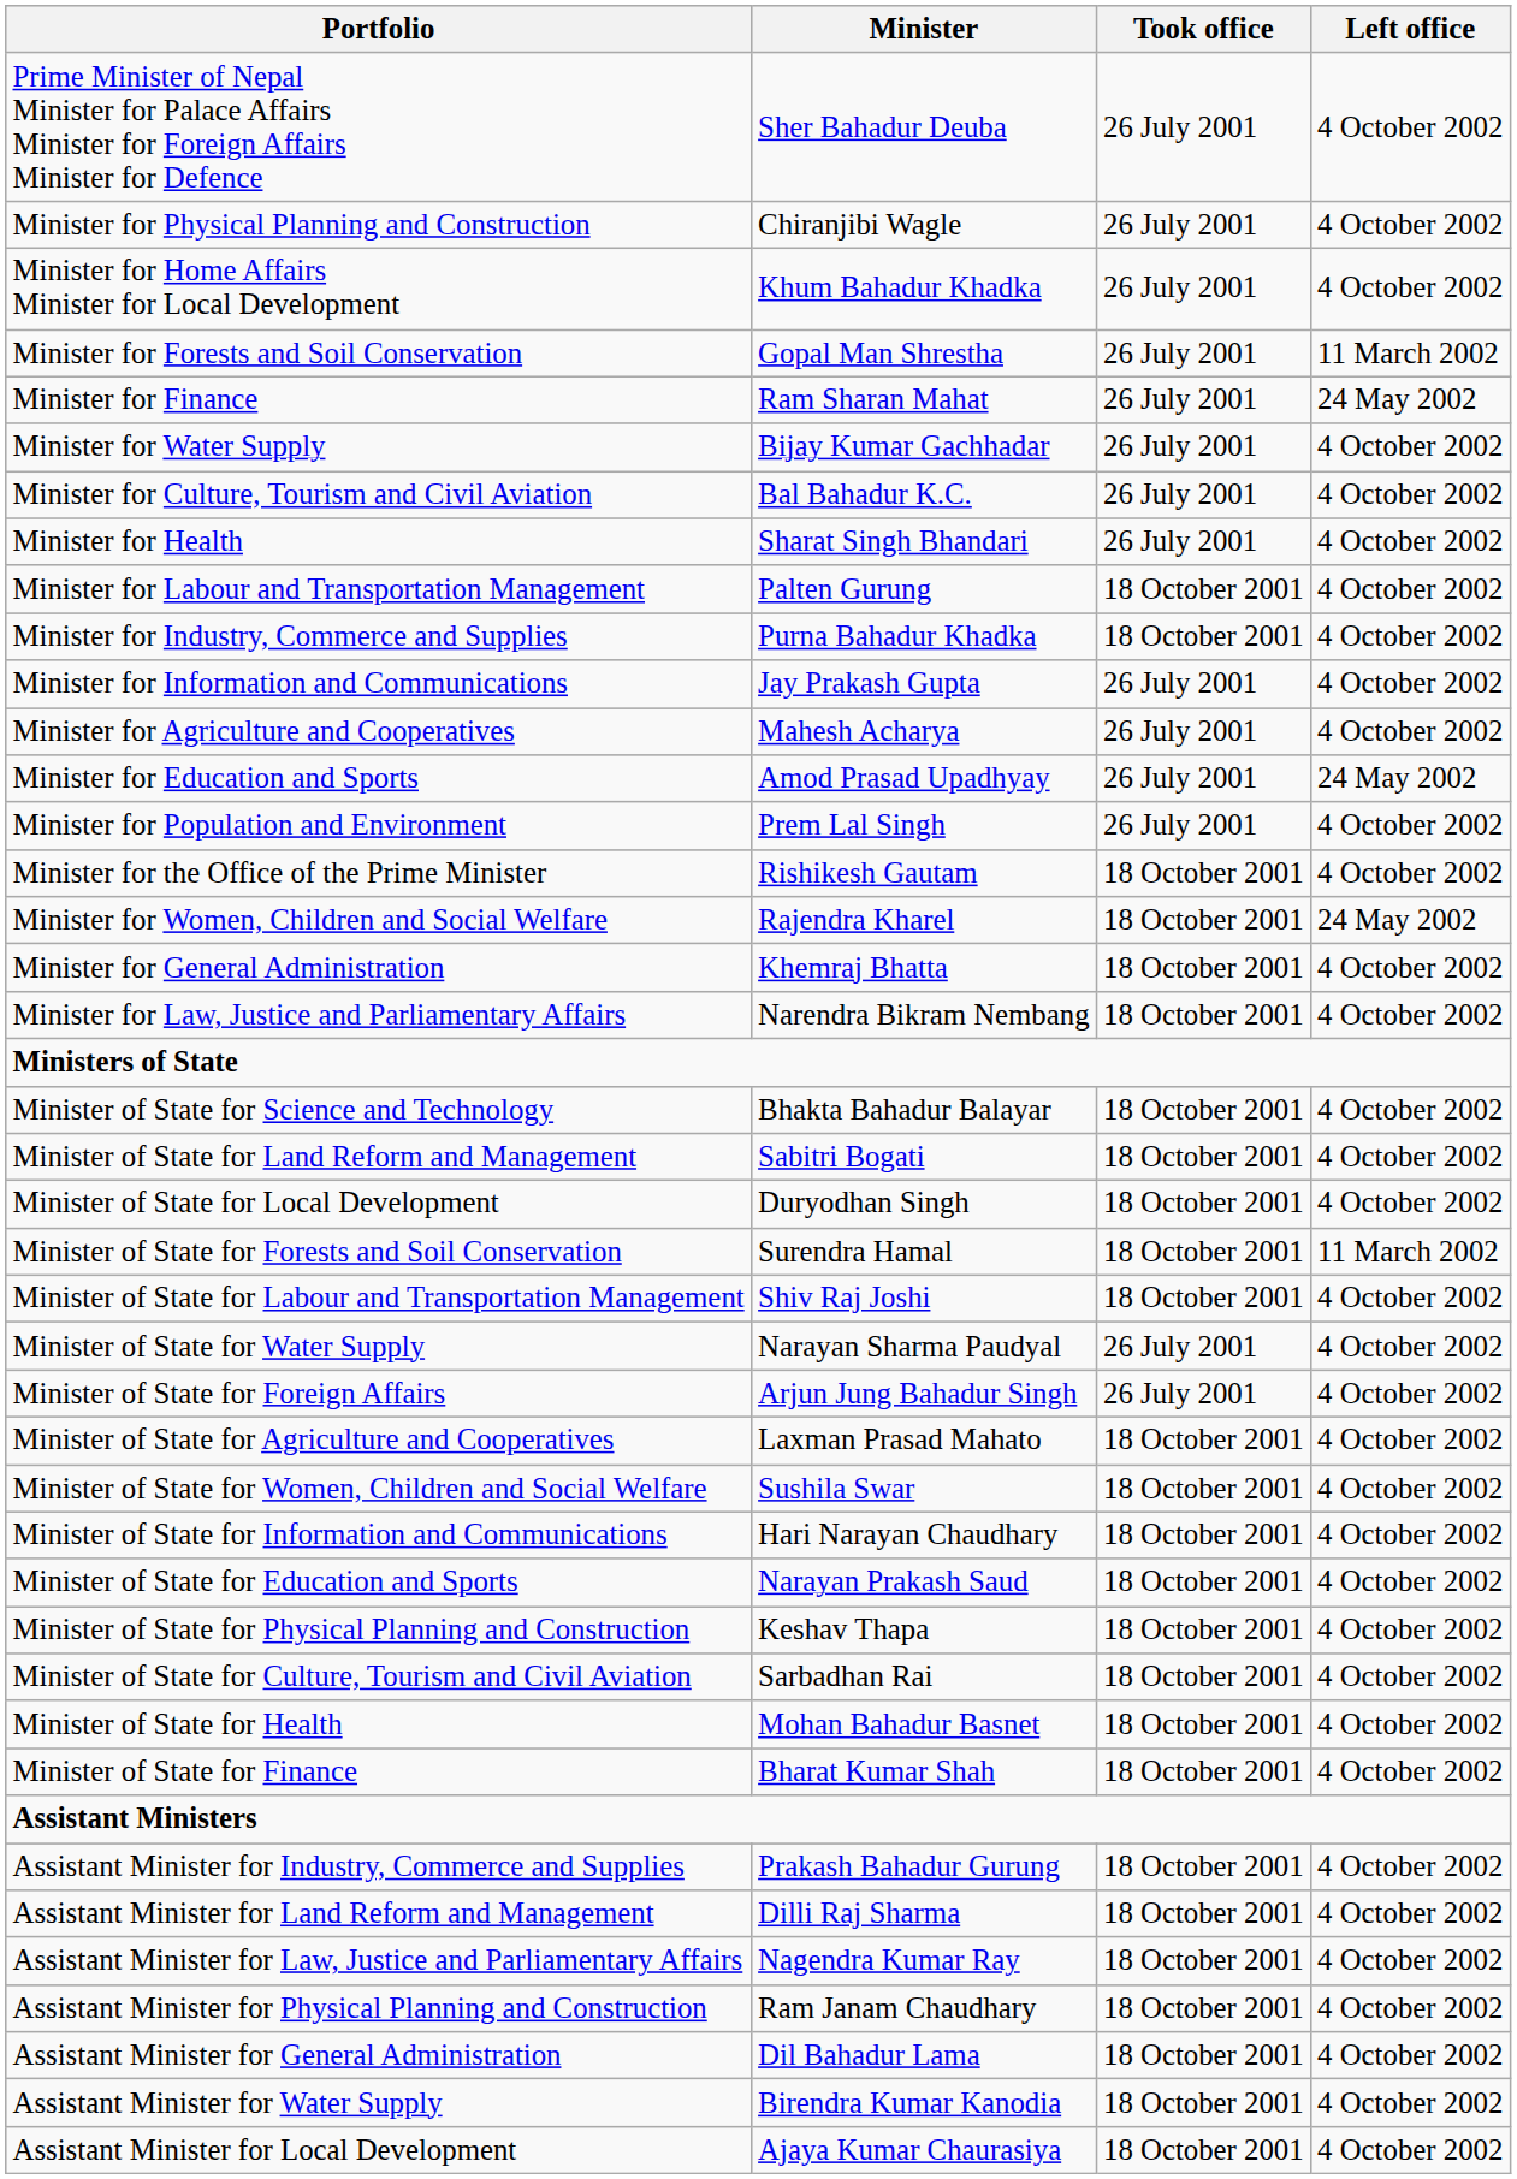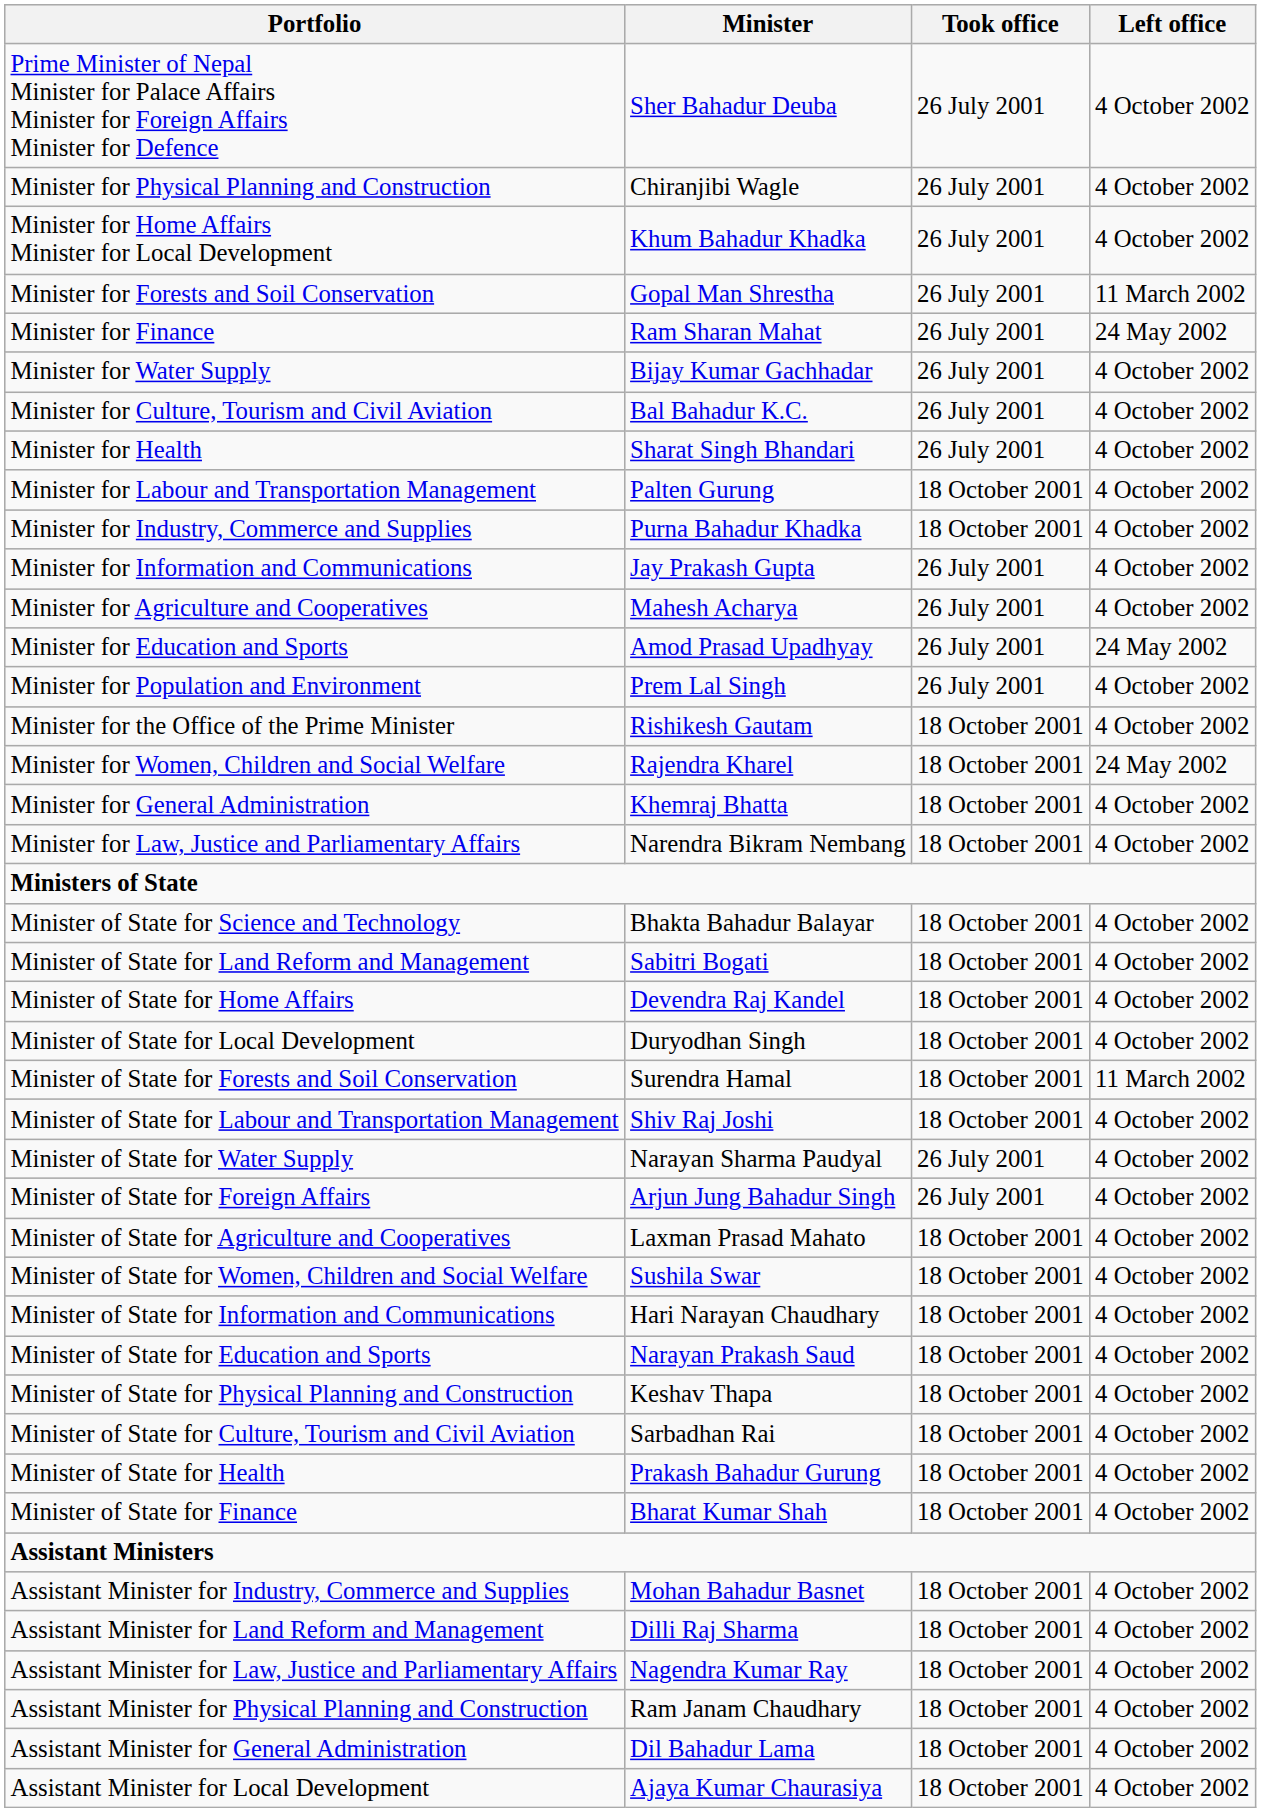 <table class="wikitable">
 <tr>
 <th>Portfolio</th>
 <th>Minister</th>
 <th>Took office</th>
 <th>Left office</th>
 </tr>
 <tr>
 <td><a href='#'>Prime Minister of Nepal</a><br>Minister for Palace Affairs<br>Minister for <a href='#'>Foreign Affairs</a><br>Minister for <a href='#'>Defence</a></td>
 <td><a href='#'>Sher Bahadur Deuba</a></td>
 <td>26 July 2001</td>
 <td>4 October 2002</td>
 </tr>
 <tr>
 <td>Minister for <a href='#'>Physical Planning and Construction</a></td>
 <td>Chiranjibi Wagle</td>
 <td>26 July 2001</td>
 <td>4 October 2002</td>
 </tr>
 <tr>
 <td>Minister for <a href='#'>Home Affairs</a><br>Minister for Local Development</td>
 <td><a href='#'>Khum Bahadur Khadka</a></td>
 <td>26 July 2001</td>
 <td>4 October 2002</td>
 </tr>
 <tr>
 <td>Minister for <a href='#'>Forests and Soil Conservation</a></td>
 <td><a href='#'>Gopal Man Shrestha</a></td>
 <td>26 July 2001</td>
 <td>11 March 2002</td>
 </tr>
 <tr>
 <td>Minister for <a href='#'>Finance</a></td>
 <td><a href='#'>Ram Sharan Mahat</a></td>
 <td>26 July 2001</td>
 <td>24 May 2002</td>
 </tr>
 <tr>
 <td>Minister for <a href='#'>Water Supply</a></td>
 <td><a href='#'>Bijay Kumar Gachhadar</a></td>
 <td>26 July 2001</td>
 <td>4 October 2002</td>
 </tr>
 <tr>
 <td>Minister for <a href='#'>Culture, Tourism and Civil Aviation</a></td>
 <td><a href='#'>Bal Bahadur K.C.</a></td>
 <td>26 July 2001</td>
 <td>4 October 2002</td>
 </tr>
 <tr>
 <td>Minister for <a href='#'>Health</a></td>
 <td><a href='#'>Sharat Singh Bhandari</a></td>
 <td>26 July 2001</td>
 <td>4 October 2002</td>
 </tr>
 <tr>
 <td>Minister for <a href='#'>Labour and Transportation Management</a></td>
 <td><a href='#'>Palten Gurung</a></td>
 <td>18 October 2001</td>
 <td>4 October 2002</td>
 </tr>
 <tr>
 <td>Minister for <a href='#'>Industry, Commerce and Supplies</a></td>
 <td><a href='#'>Purna Bahadur Khadka</a></td>
 <td>18 October 2001</td>
 <td>4 October 2002</td>
 </tr>
 <tr>
 <td>Minister for <a href='#'>Information and Communications</a></td>
 <td><a href='#'>Jay Prakash Gupta</a></td>
 <td>26 July 2001</td>
 <td>4 October 2002</td>
 </tr>
 <tr>
 <td>Minister for <a href='#'>Agriculture and Cooperatives</a></td>
 <td><a href='#'>Mahesh Acharya</a></td>
 <td>26 July 2001</td>
 <td>4 October 2002</td>
 </tr>
 <tr>
 <td>Minister for <a href='#'>Education and Sports</a></td>
 <td><a href='#'>Amod Prasad Upadhyay</a></td>
 <td>26 July 2001</td>
 <td>24 May 2002</td>
 </tr>
 <tr>
 <td>Minister for <a href='#'>Population and Environment</a></td>
 <td><a href='#'>Prem Lal Singh</a></td>
 <td>26 July 2001</td>
 <td>4 October 2002</td>
 </tr>
 <tr>
 <td>Minister for the Office of the Prime Minister</td>
 <td><a href='#'>Rishikesh Gautam</a></td>
 <td>18 October 2001</td>
 <td>4 October 2002</td>
 </tr>
 <tr>
 <td>Minister for <a href='#'>Women, Children and Social Welfare</a></td>
 <td><a href='#'>Rajendra Kharel</a></td>
 <td>18 October 2001</td>
 <td>24 May 2002</td>
 </tr>
 <tr>
 <td>Minister for <a href='#'>General Administration</a></td>
 <td><a href='#'>Khemraj Bhatta</a></td>
 <td>18 October 2001</td>
 <td>4 October 2002</td>
 </tr>
 <tr>
 <td>Minister for <a href='#'>Law, Justice and Parliamentary Affairs</a></td>
 <td>Narendra Bikram Nembang</td>
 <td>18 October 2001</td>
 <td>4 October 2002</td>
 </tr>
 <tr>
 <td colspan="4"><strong>Ministers of State</strong></td>
 </tr>
 <tr>
 <td>Minister of State for <a href='#'>Science and Technology</a></td>
 <td>Bhakta Bahadur Balayar</td>
 <td>18 October 2001</td>
 <td>4 October 2002</td>
 </tr>
 <tr>
 <td>Minister of State for <a href='#'>Land Reform and Management</a></td>
 <td><a href='#'>Sabitri Bogati</a></td>
 <td>18 October 2001</td>
 <td>4 October 2002</td>
 </tr>
 <tr>
+<td>Minister of State for <a href='#'>Home Affairs</a></td>
+<td><a href='#'>Devendra Raj Kandel</a></td>
+<td>18 October 2001</td>
+<td>4 October 2002</td>
+</tr>
+<tr>
 <td>Minister of State for Local Development</td>
 <td>Duryodhan Singh</td>
 <td>18 October 2001</td>
 <td>4 October 2002</td>
 </tr>
 <tr>
 <td>Minister of State for <a href='#'>Forests and Soil Conservation</a></td>
 <td>Surendra Hamal</td>
 <td>18 October 2001</td>
 <td>11 March 2002</td>
 </tr>
 <tr>
 <td>Minister of State for <a href='#'>Labour and Transportation Management</a></td>
 <td><a href='#'>Shiv Raj Joshi</a></td>
 <td>18 October 2001</td>
 <td>4 October 2002</td>
 </tr>
 <tr>
 <td>Minister of State for <a href='#'>Water Supply</a></td>
 <td>Narayan Sharma Paudyal</td>
 <td>26 July 2001</td>
 <td>4 October 2002</td>
 </tr>
 <tr>
 <td>Minister of State for <a href='#'>Foreign Affairs</a></td>
 <td><a href='#'>Arjun Jung Bahadur Singh</a></td>
 <td>26 July 2001</td>
 <td>4 October 2002</td>
 </tr>
 <tr>
 <td>Minister of State for <a href='#'>Agriculture and Cooperatives</a></td>
 <td>Laxman Prasad Mahato</td>
 <td>18 October 2001</td>
 <td>4 October 2002</td>
 </tr>
 <tr>
 <td>Minister of State for <a href='#'>Women, Children and Social Welfare</a></td>
 <td><a href='#'>Sushila Swar</a></td>
 <td>18 October 2001</td>
 <td>4 October 2002</td>
 </tr>
 <tr>
 <td>Minister of State for <a href='#'>Information and Communications</a></td>
 <td>Hari Narayan Chaudhary</td>
 <td>18 October 2001</td>
 <td>4 October 2002</td>
 </tr>
 <tr>
 <td>Minister of State for <a href='#'>Education and Sports</a></td>
 <td><a href='#'>Narayan Prakash Saud</a></td>
 <td>18 October 2001</td>
 <td>4 October 2002</td>
 </tr>
 <tr>
 <td>Minister of State for <a href='#'>Physical Planning and Construction</a></td>
 <td>Keshav Thapa</td>
 <td>18 October 2001</td>
 <td>4 October 2002</td>
 </tr>
 <tr>
 <td>Minister of State for <a href='#'>Culture, Tourism and Civil Aviation</a></td>
 <td>Sarbadhan Rai</td>
 <td>18 October 2001</td>
 <td>4 October 2002</td>
 </tr>
 <tr>
 <td>Minister of State for <a href='#'>Health</a></td>
-<td><a href='#'>Mohan Bahadur Basnet</a></td>
+<td><a href='#'>Prakash Bahadur Gurung</a></td>
 <td>18 October 2001</td>
 <td>4 October 2002</td>
 </tr>
 <tr>
 <td>Minister of State for <a href='#'>Finance</a></td>
 <td><a href='#'>Bharat Kumar Shah</a></td>
 <td>18 October 2001</td>
 <td>4 October 2002</td>
 </tr>
 <tr>
 <td colspan="4"><strong>Assistant Ministers</strong></td>
 </tr>
 <tr>
 <td>Assistant Minister for <a href='#'>Industry, Commerce and Supplies</a></td>
-<td><a href='#'>Prakash Bahadur Gurung</a></td>
+<td><a href='#'>Mohan Bahadur Basnet</a></td>
 <td>18 October 2001</td>
 <td>4 October 2002</td>
 </tr>
 <tr>
 <td>Assistant Minister for <a href='#'>Land Reform and Management</a></td>
 <td><a href='#'>Dilli Raj Sharma</a></td>
 <td>18 October 2001</td>
 <td>4 October 2002</td>
 </tr>
 <tr>
 <td>Assistant Minister for <a href='#'>Law, Justice and Parliamentary Affairs</a></td>
 <td><a href='#'>Nagendra Kumar Ray</a></td>
 <td>18 October 2001</td>
 <td>4 October 2002</td>
 </tr>
 <tr>
 <td>Assistant Minister for <a href='#'>Physical Planning and Construction</a></td>
 <td>Ram Janam Chaudhary</td>
 <td>18 October 2001</td>
 <td>4 October 2002</td>
 </tr>
 <tr>
 <td>Assistant Minister for <a href='#'>General Administration</a></td>
 <td><a href='#'>Dil Bahadur Lama</a></td>
 <td>18 October 2001</td>
 <td>4 October 2002</td>
 </tr>
 <tr>
-<td>Assistant Minister for <a href='#'>Water Supply</a></td>
-<td><a href='#'>Birendra Kumar Kanodia</a></td>
-<td>18 October 2001</td>
-<td>4 October 2002</td>
-</tr>
-<tr>
 <td>Assistant Minister for Local Development</td>
 <td><a href='#'>Ajaya Kumar Chaurasiya</a></td>
 <td>18 October 2001</td>
 <td>4 October 2002</td>
 </tr>
 </table>
